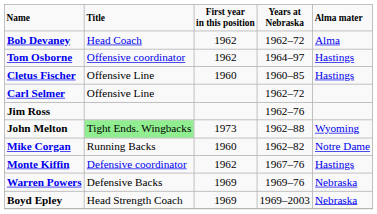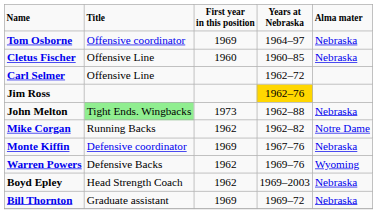 <table class="wikitable">
 <tr style="font-size:smaller">
 <td><strong>Name</strong></td>
 <td><strong>Title</strong></td>
 <td align="center"><strong>First year<br>in this position</strong></td>
 <td align="center"><strong>Years at<br>Nebraska</strong></td>
 <td><strong>Alma mater</strong></td>
 </tr>
 <tr>
-<td><strong><a href='#'>Bob Devaney</a></strong></td>
-<td><a href='#'>Head Coach</a></td>
-<td align="center">1962</td>
-<td align="center">1962–72</td>
-<td><a href='#'>Alma</a></td>
-</tr>
-<tr>
 <td><strong><a href='#'>Tom Osborne</a></strong></td>
 <td><a href='#'>Offensive coordinator</a></td>
-<td align="center">1962</td>
+<td align="center">1969</td>
 <td align="center">1964–97</td>
-<td><a href='#'>Hastings</a></td>
+<td><a href='#'>Nebraska</a></td>
 </tr>
 <tr>
 <td><strong><a href='#'>Cletus Fischer</a></strong></td>
 <td>Offensive Line</td>
 <td align="center">1960</td>
 <td align="center">1960–85</td>
-<td><a href='#'>Hastings</a></td>
+<td><a href='#'>Nebraska</a></td>
 </tr>
 <tr>
 <td><strong><a href='#'>Carl Selmer</a></strong></td>
 <td>Offensive Line</td>
 <td align="center"></td>
 <td align="center">1962–72</td>
 <td></td>
 </tr>
 <tr>
 <td><strong>Jim Ross</strong></td>
 <td></td>
 <td align="center"></td>
-<td align="center">1962–76</td>
+<td align="center" style="background: gold;">1962–76</td>
 <td></td>
 </tr>
 <tr>
 <td><strong>John Melton</strong></td>
 <td style="background: lightgreen;">Tight Ends. Wingbacks</td>
 <td align="center">1973</td>
 <td align="center">1962–88</td>
-<td><a href='#'>Wyoming</a></td>
+<td><a href='#'>Nebraska</a></td>
 </tr>
 <tr>
 <td><strong><a href='#'>Mike Corgan</a></strong></td>
 <td>Running Backs</td>
-<td align="center">1960</td>
+<td align="center">1962</td>
 <td align="center">1962–82</td>
 <td><a href='#'>Notre Dame</a></td>
 </tr>
 <tr>
 <td><strong><a href='#'>Monte Kiffin</a></strong></td>
 <td><a href='#'>Defensive coordinator</a></td>
-<td align="center">1962</td>
+<td align="center">1969</td>
 <td align="center">1967–76</td>
-<td><a href='#'>Hastings</a></td>
+<td><a href='#'>Nebraska</a></td>
 </tr>
 <tr>
 <td><strong><a href='#'>Warren Powers</a></strong></td>
 <td>Defensive Backs</td>
-<td align="center">1969</td>
+<td align="center">1962</td>
 <td align="center">1969–76</td>
-<td><a href='#'>Nebraska</a></td>
+<td><a href='#'>Wyoming</a></td>
 </tr>
 <tr>
 <td><strong>Boyd Epley</strong></td>
 <td>Head Strength Coach</td>
+<td align="center">1962</td>
+<td align="center">1969–2003</td>
+<td><a href='#'>Nebraska</a></td>
+</tr>
+<tr>
+<td><strong><a href='#'>Bill Thornton</a></strong></td>
+<td>Graduate assistant</td>
 <td align="center">1969</td>
-<td align="center">1969–2003</td>
+<td align="center">1969–72</td>
 <td><a href='#'>Nebraska</a></td>
 </tr>
 <tr>
 </tr>
 </table>
